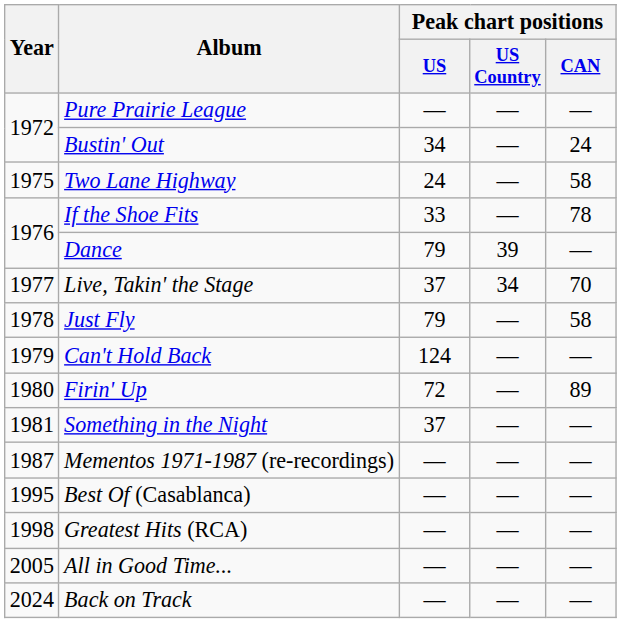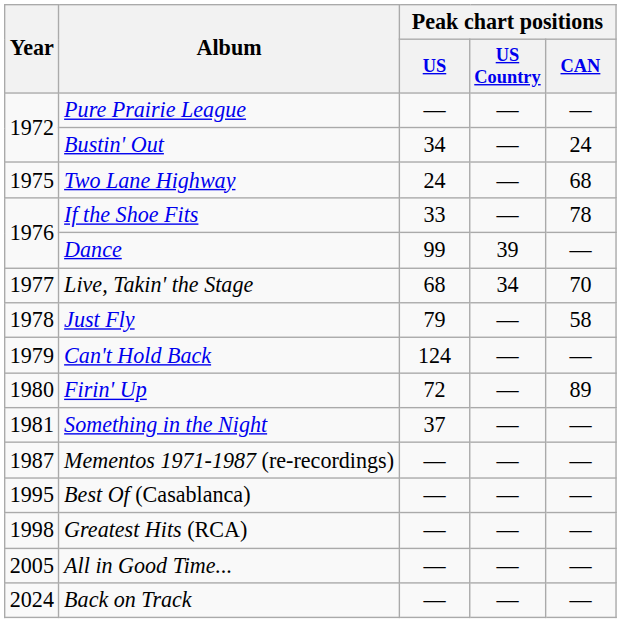 <table class="wikitable" style="text-align:center;">
 <tr>
 <th rowspan="2">Year</th>
 <th rowspan="2">Album</th>
 <th colspan="3">Peak chart positions</th>
 </tr>
 <tr style="font-size:smaller;">
 <th style="width:45px;"><a href='#'>US</a></th>
 <th style="width:45px;"><a href='#'>US Country</a></th>
 <th style="width:45px;"><a href='#'>CAN</a></th>
 </tr>
 <tr>
 <td rowspan="2">1972</td>
 <td style="text-align:left;"><em><a href='#'>Pure Prairie League</a></em></td>
 <td>—</td>
 <td>—</td>
 <td>—</td>
 </tr>
 <tr>
 <td style="text-align:left;"><em><a href='#'>Bustin' Out</a></em></td>
 <td>34</td>
 <td>—</td>
 <td>24</td>
 </tr>
 <tr>
 <td>1975</td>
 <td style="text-align:left;"><em><a href='#'>Two Lane Highway</a></em></td>
 <td>24</td>
 <td>—</td>
-<td>58</td>
+<td>68</td>
 </tr>
 <tr>
 <td rowspan="2">1976</td>
 <td style="text-align:left;"><em><a href='#'>If the Shoe Fits</a></em></td>
 <td>33</td>
 <td>—</td>
 <td>78</td>
 </tr>
 <tr>
 <td style="text-align:left;"><em><a href='#'>Dance</a></em></td>
-<td>79</td>
+<td>99</td>
 <td>39</td>
 <td>—</td>
 </tr>
 <tr>
 <td>1977</td>
 <td style="text-align:left;"><em>Live, Takin' the Stage</em></td>
-<td>37</td>
+<td>68</td>
 <td>34</td>
 <td>70</td>
 </tr>
 <tr>
 <td>1978</td>
 <td style="text-align:left;"><em><a href='#'>Just Fly</a></em></td>
 <td>79</td>
 <td>—</td>
 <td>58</td>
 </tr>
 <tr>
 <td>1979</td>
 <td style="text-align:left;"><em><a href='#'>Can't Hold Back</a></em></td>
 <td>124</td>
 <td>—</td>
 <td>—</td>
 </tr>
 <tr>
 <td>1980</td>
 <td style="text-align:left;"><em><a href='#'>Firin' Up</a></em></td>
 <td>72</td>
 <td>—</td>
 <td>89</td>
 </tr>
 <tr>
 <td>1981</td>
 <td style="text-align:left;"><em><a href='#'>Something in the Night</a></em></td>
 <td>37</td>
 <td>—</td>
 <td>—</td>
 </tr>
 <tr>
 <td>1987</td>
 <td style="text-align:left;"><em>Mementos 1971-1987</em> (re-recordings)</td>
 <td>—</td>
 <td>—</td>
 <td>—</td>
 </tr>
 <tr>
 <td>1995</td>
 <td style="text-align:left;"><em>Best Of</em> (Casablanca)</td>
 <td>—</td>
 <td>—</td>
 <td>—</td>
 </tr>
 <tr>
 <td>1998</td>
 <td style="text-align:left;"><em>Greatest Hits</em> (RCA)</td>
 <td>—</td>
 <td>—</td>
 <td>—</td>
 </tr>
 <tr>
 <td>2005</td>
 <td style="text-align:left;"><em>All in Good Time...</em></td>
 <td>—</td>
 <td>—</td>
 <td>—</td>
 </tr>
 <tr>
 <td>2024</td>
 <td style="text-align:left;"><em>Back on Track</em></td>
 <td>—</td>
 <td>—</td>
 <td>—</td>
 </tr>
 </table>
